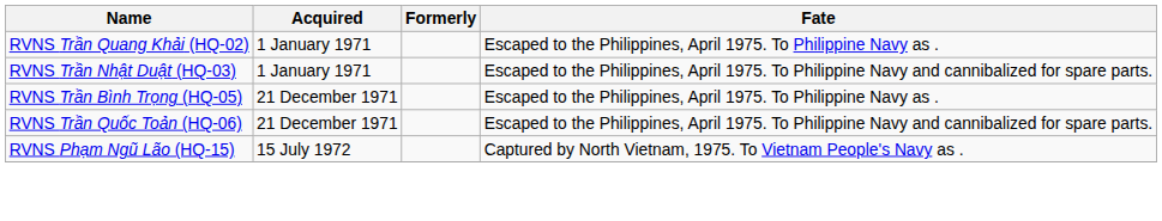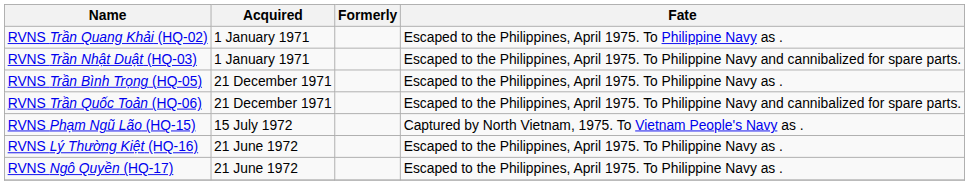 <table class="wikitable" style="font-size:95%;">
 <tr>
 <th>Name</th>
 <th>Acquired</th>
 <th>Formerly</th>
 <th>Fate</th>
 </tr>
 <tr>
 <td><a href='#'>RVNS <em>Trần Quang Khải</em> (HQ-02)</a></td>
 <td>1 January 1971</td>
 <td></td>
 <td>Escaped to the Philippines, April 1975. To <a href='#'>Philippine Navy</a> as .</td>
 </tr>
 <tr>
 <td><a href='#'>RVNS <em>Trần Nhật Duật</em> (HQ-03)</a></td>
 <td>1 January 1971</td>
 <td></td>
 <td>Escaped to the Philippines, April 1975. To Philippine Navy and cannibalized for spare parts.</td>
 </tr>
 <tr>
 <td><a href='#'>RVNS <em>Trần Bình Trọng</em> (HQ-05)</a></td>
 <td>21 December 1971</td>
 <td></td>
 <td>Escaped to the Philippines, April 1975. To Philippine Navy as .</td>
 </tr>
 <tr>
 <td><a href='#'>RVNS <em>Trần Quốc Toản</em> (HQ-06)</a></td>
 <td>21 December 1971</td>
 <td></td>
 <td>Escaped to the Philippines, April 1975. To Philippine Navy and cannibalized for spare parts.</td>
 </tr>
 <tr>
 <td><a href='#'>RVNS <em>Phạm Ngũ Lão</em> (HQ-15)</a></td>
 <td>15 July 1972</td>
 <td></td>
 <td>Captured by North Vietnam, 1975. To <a href='#'>Vietnam People's Navy</a> as .</td>
 </tr>
 <tr>
+<td><a href='#'>RVNS <em>Lý Thường Kiệt</em> (HQ-16)</a></td>
+<td>21 June 1972</td>
+<td></td>
+<td>Escaped to the Philippines, April 1975. To Philippine Navy as .</td>
+</tr>
+<tr>
+<td><a href='#'>RVNS <em>Ngô Quyền</em> (HQ-17)</a></td>
+<td>21 June 1972</td>
+<td></td>
+<td>Escaped to the Philippines, April 1975. To Philippine Navy as .</td>
+</tr>
+<tr>
 </tr>
 </table>
